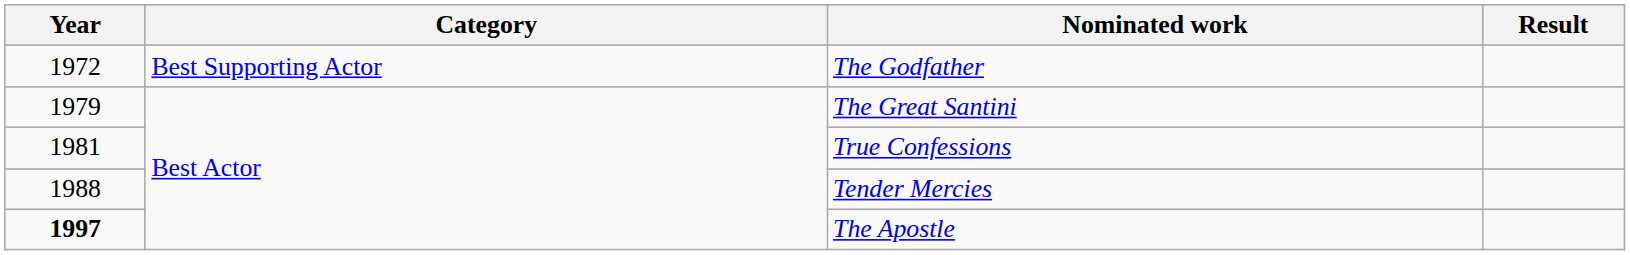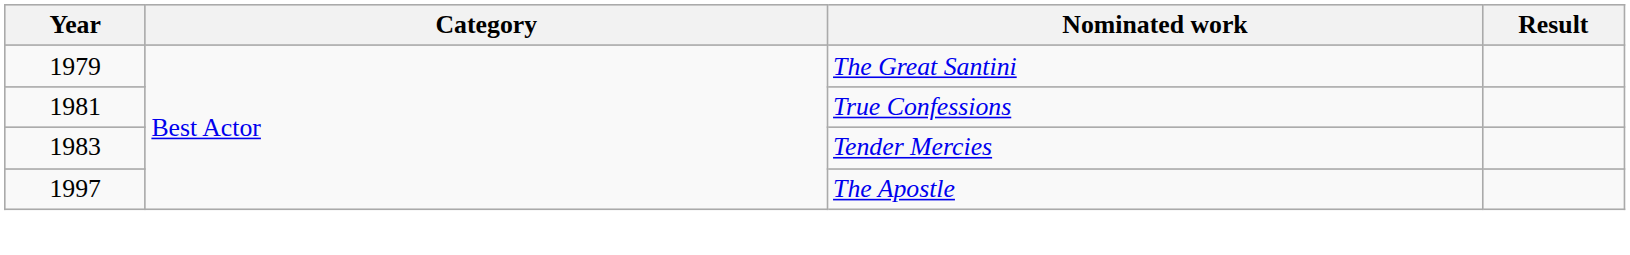 <table class=wikitable>
 <tr>
 <th scope="col" style="width:5em;">Year</th>
 <th scope="col" style="width:26em;">Category</th>
 <th scope="col" style="width:25em;">Nominated work</th>
 <th scope="col" style="width:5em;">Result</th>
-</tr>
-<tr>
-<td style="text-align:center;">1972</td>
-<td><a href='#'>Best Supporting Actor</a></td>
-<td><em><a href='#'>The Godfather</a></em></td>
-<td></td>
 </tr>
 <tr>
 <td style="text-align:center;">1979</td>
 <td rowspan="4"><a href='#'>Best Actor</a></td>
 <td><em><a href='#'>The Great Santini</a></em></td>
 <td></td>
 </tr>
 <tr>
 <td style="text-align:center;">1981</td>
 <td><em><a href='#'>True Confessions</a></em></td>
 <td></td>
 </tr>
 <tr>
-<td style="text-align:center;">1988</td>
+<td style="text-align:center;">1983</td>
 <td><em><a href='#'>Tender Mercies</a></em></td>
 <td></td>
 </tr>
 <tr>
-<td style="text-align:center;"><strong>1997</strong></td>
+<td style="text-align:center;">1997</td>
 <td><em><a href='#'>The Apostle</a></em></td>
 <td></td>
 </tr>
 </table>
